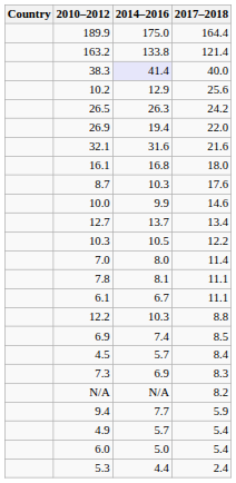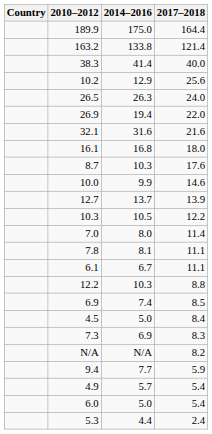 <table class="wikitable sortable static-row-numbers col1left" style="text-align:right">
 <tr>
 <th scope="col">Country</th>
 <th scope="col">2010–2012</th>
 <th scope="col">2014–2016</th>
 <th scope="col">2017–2018</th>
 </tr>
 <tr>
 <td></td>
 <td>189.9</td>
 <td>175.0</td>
 <td>164.4</td>
 </tr>
 <tr>
 <td></td>
 <td>163.2</td>
 <td>133.8</td>
 <td>121.4</td>
 </tr>
 <tr>
 <td></td>
 <td>38.3</td>
-<td style="background: lavender;">41.4</td>
+<td>41.4</td>
 <td>40.0</td>
 </tr>
 <tr>
 <td></td>
 <td>10.2</td>
 <td>12.9</td>
 <td>25.6</td>
 </tr>
 <tr>
 <td></td>
 <td>26.5</td>
 <td>26.3</td>
-<td>24.2</td>
+<td>24.0</td>
 </tr>
 <tr>
 <td></td>
 <td>26.9</td>
 <td>19.4</td>
 <td>22.0</td>
 </tr>
 <tr>
 <td></td>
 <td>32.1</td>
 <td>31.6</td>
 <td>21.6</td>
 </tr>
 <tr>
 <td></td>
 <td>16.1</td>
 <td>16.8</td>
 <td>18.0</td>
 </tr>
 <tr>
 <td></td>
 <td>8.7</td>
 <td>10.3</td>
 <td>17.6</td>
 </tr>
 <tr>
 <td></td>
 <td>10.0</td>
 <td>9.9</td>
 <td>14.6</td>
 </tr>
 <tr>
 <td></td>
 <td>12.7</td>
 <td>13.7</td>
-<td>13.4</td>
+<td>13.9</td>
 </tr>
 <tr>
 <td></td>
 <td>10.3</td>
 <td>10.5</td>
 <td>12.2</td>
 </tr>
 <tr>
 <td></td>
 <td>7.0</td>
 <td>8.0</td>
 <td>11.4</td>
 </tr>
 <tr>
 <td></td>
 <td>7.8</td>
 <td>8.1</td>
 <td>11.1</td>
 </tr>
 <tr>
 <td></td>
 <td>6.1</td>
 <td>6.7</td>
 <td>11.1</td>
 </tr>
 <tr>
 <td></td>
 <td>12.2</td>
 <td>10.3</td>
 <td>8.8</td>
 </tr>
 <tr>
 <td></td>
 <td>6.9</td>
 <td>7.4</td>
 <td>8.5</td>
 </tr>
 <tr>
 <td></td>
 <td>4.5</td>
-<td>5.7</td>
+<td>5.0</td>
 <td>8.4</td>
 </tr>
 <tr>
 <td></td>
 <td>7.3</td>
 <td>6.9</td>
 <td>8.3</td>
 </tr>
 <tr>
 <td></td>
 <td>N/A</td>
 <td>N/A</td>
 <td>8.2</td>
 </tr>
 <tr>
 <td></td>
 <td>9.4</td>
 <td>7.7</td>
 <td>5.9</td>
 </tr>
 <tr>
 <td></td>
 <td>4.9</td>
 <td>5.7</td>
 <td>5.4</td>
 </tr>
 <tr>
 <td></td>
 <td>6.0</td>
 <td>5.0</td>
 <td>5.4</td>
 </tr>
 <tr>
 <td></td>
 <td>5.3</td>
 <td>4.4</td>
 <td>2.4</td>
 </tr>
 </table>
